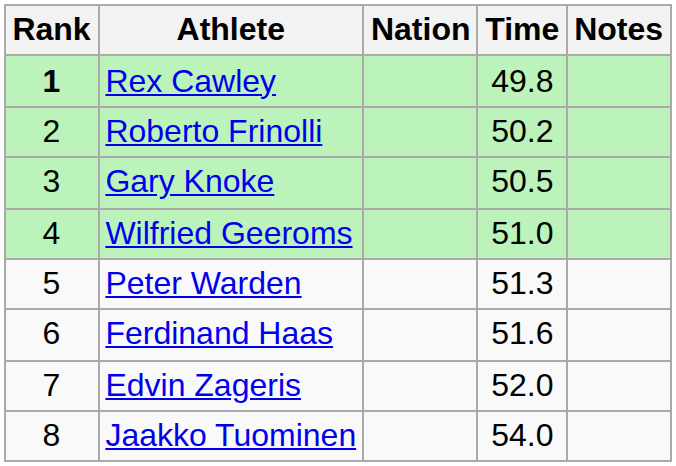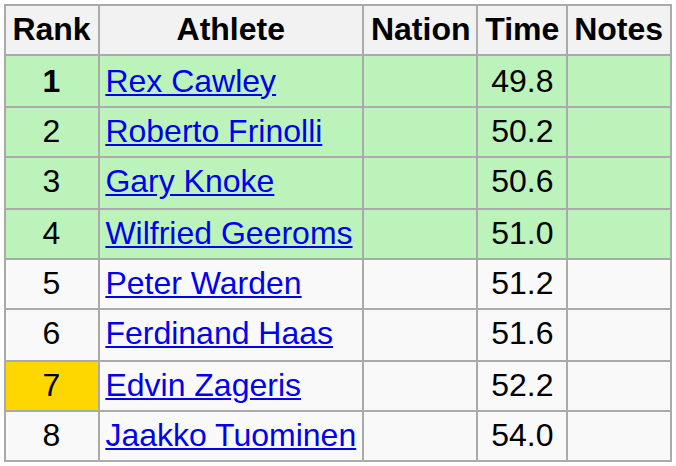 <table class="wikitable sortable" style="text-align:center">
 <tr>
 <th>Rank</th>
 <th>Athlete</th>
 <th>Nation</th>
 <th>Time</th>
 <th>Notes</th>
 </tr>
 <tr bgcolor=bbf3bb>
 <td><strong>1</strong></td>
 <td align=left><a href='#'>Rex Cawley</a></td>
 <td align=left></td>
 <td>49.8</td>
 <td></td>
 </tr>
 <tr bgcolor=bbf3bb>
 <td>2</td>
 <td align=left><a href='#'>Roberto Frinolli</a></td>
 <td align=left></td>
 <td>50.2</td>
 <td></td>
 </tr>
 <tr bgcolor=bbf3bb>
 <td>3</td>
 <td align=left><a href='#'>Gary Knoke</a></td>
 <td align=left></td>
-<td>50.5</td>
+<td>50.6</td>
 <td></td>
 </tr>
 <tr bgcolor=bbf3bb>
 <td>4</td>
 <td align=left><a href='#'>Wilfried Geeroms</a></td>
 <td align=left></td>
 <td>51.0</td>
 <td></td>
 </tr>
 <tr>
 <td>5</td>
 <td align=left><a href='#'>Peter Warden</a></td>
 <td align=left></td>
-<td>51.3</td>
+<td>51.2</td>
 <td></td>
 </tr>
 <tr>
 <td>6</td>
 <td align=left><a href='#'>Ferdinand Haas</a></td>
 <td align=left></td>
 <td>51.6</td>
 <td></td>
 </tr>
 <tr>
-<td>7</td>
+<td style="background: gold;">7</td>
 <td align=left><a href='#'>Edvin Zageris</a></td>
 <td align=left></td>
-<td>52.0</td>
+<td>52.2</td>
 <td></td>
 </tr>
 <tr>
 <td>8</td>
 <td align=left><a href='#'>Jaakko Tuominen</a></td>
 <td align=left></td>
 <td>54.0</td>
 <td></td>
 </tr>
 </table>
